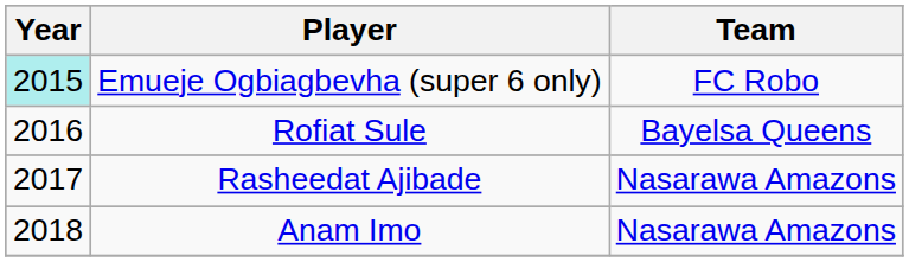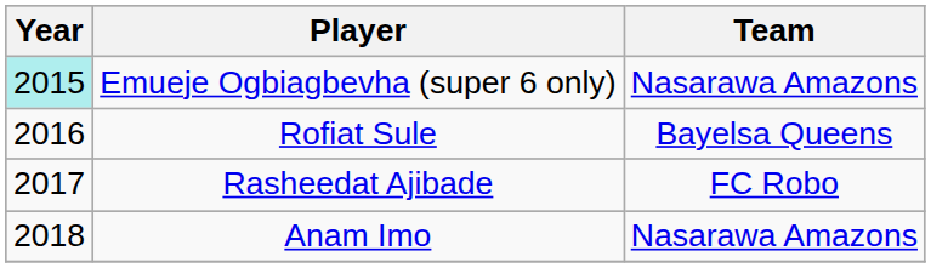 <table class="wikitable" style="text-align:center">
 <tr>
 <th>Year</th>
 <th>Player</th>
 <th>Team</th>
 </tr>
 <tr>
 <td style="background: paleturquoise;">2015</td>
 <td><a href='#'>Emueje Ogbiagbevha</a> (super 6 only)</td>
-<td><a href='#'>FC Robo</a></td>
+<td><a href='#'>Nasarawa Amazons</a></td>
 </tr>
 <tr>
 <td>2016</td>
 <td><a href='#'>Rofiat Sule</a></td>
 <td><a href='#'>Bayelsa Queens</a></td>
 </tr>
 <tr>
 <td>2017</td>
 <td><a href='#'>Rasheedat Ajibade</a></td>
-<td><a href='#'>Nasarawa Amazons</a></td>
+<td><a href='#'>FC Robo</a></td>
 </tr>
 <tr>
 <td>2018</td>
 <td><a href='#'>Anam Imo</a></td>
 <td><a href='#'>Nasarawa Amazons</a></td>
 </tr>
 <tr>
 </tr>
 </table>
